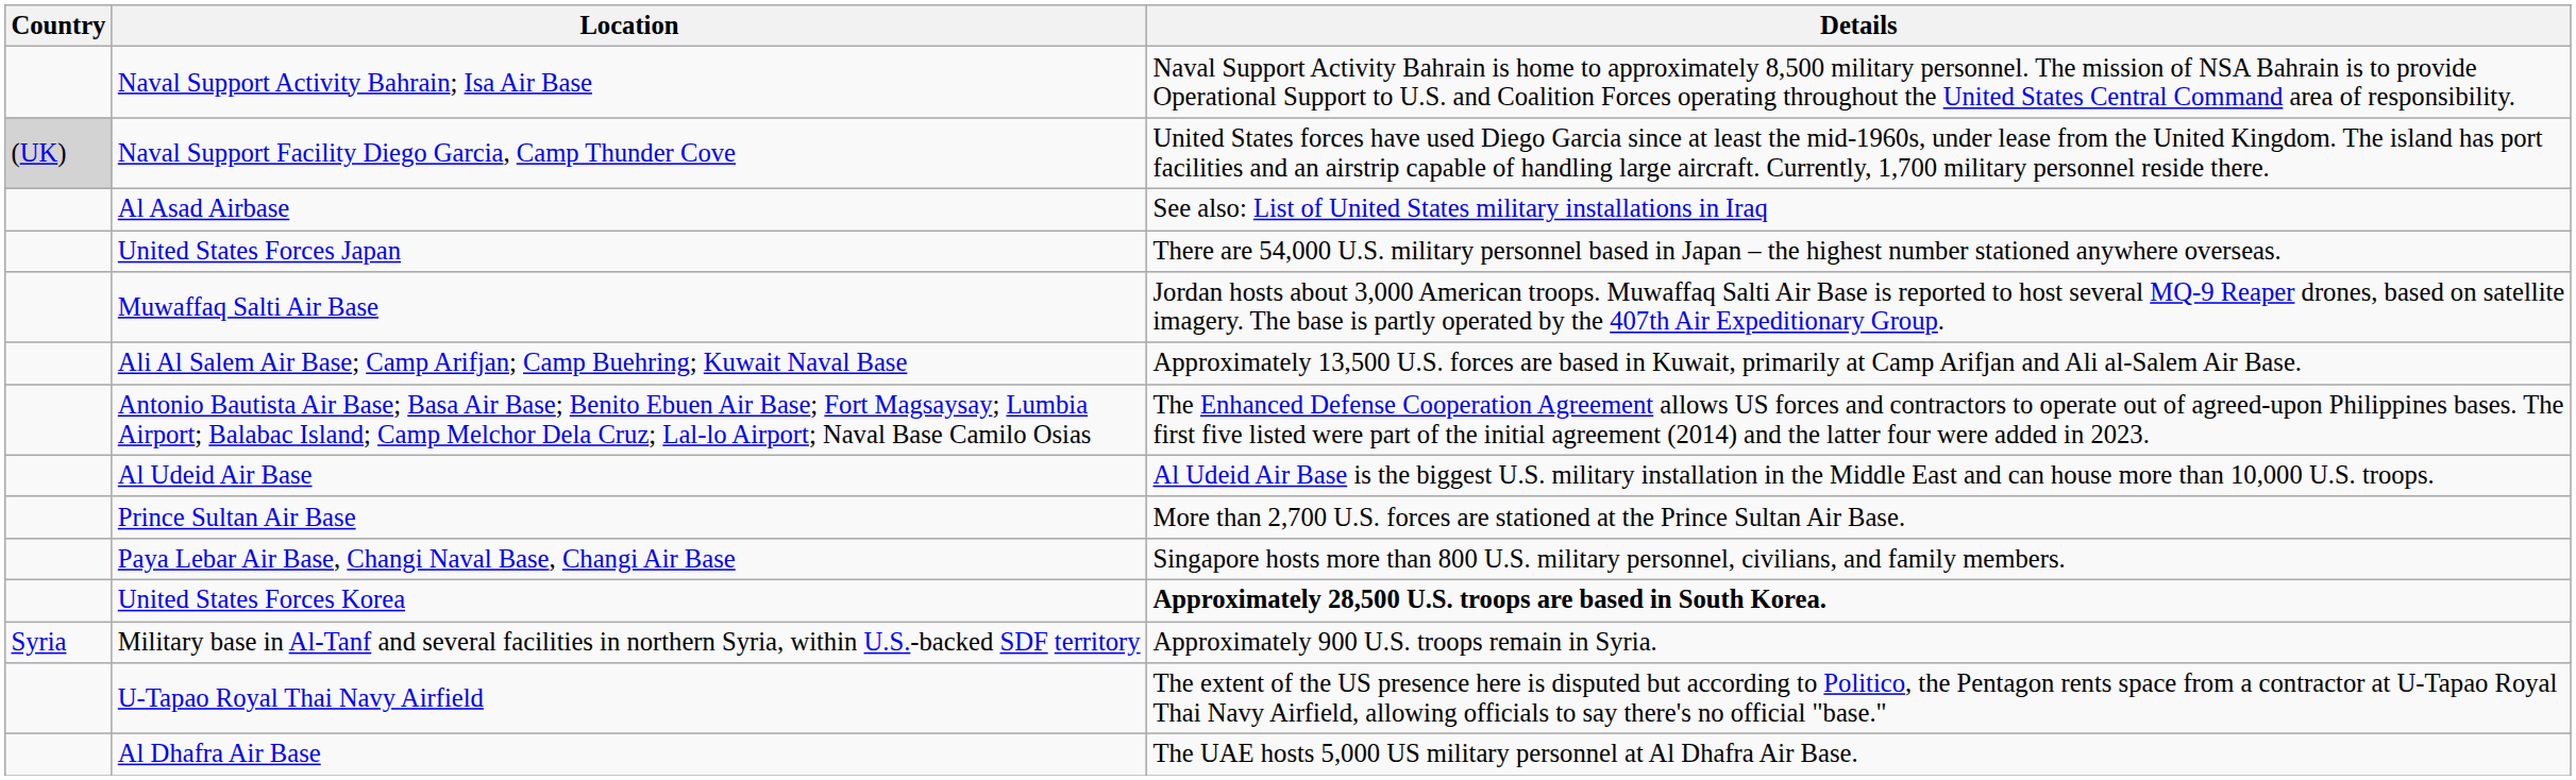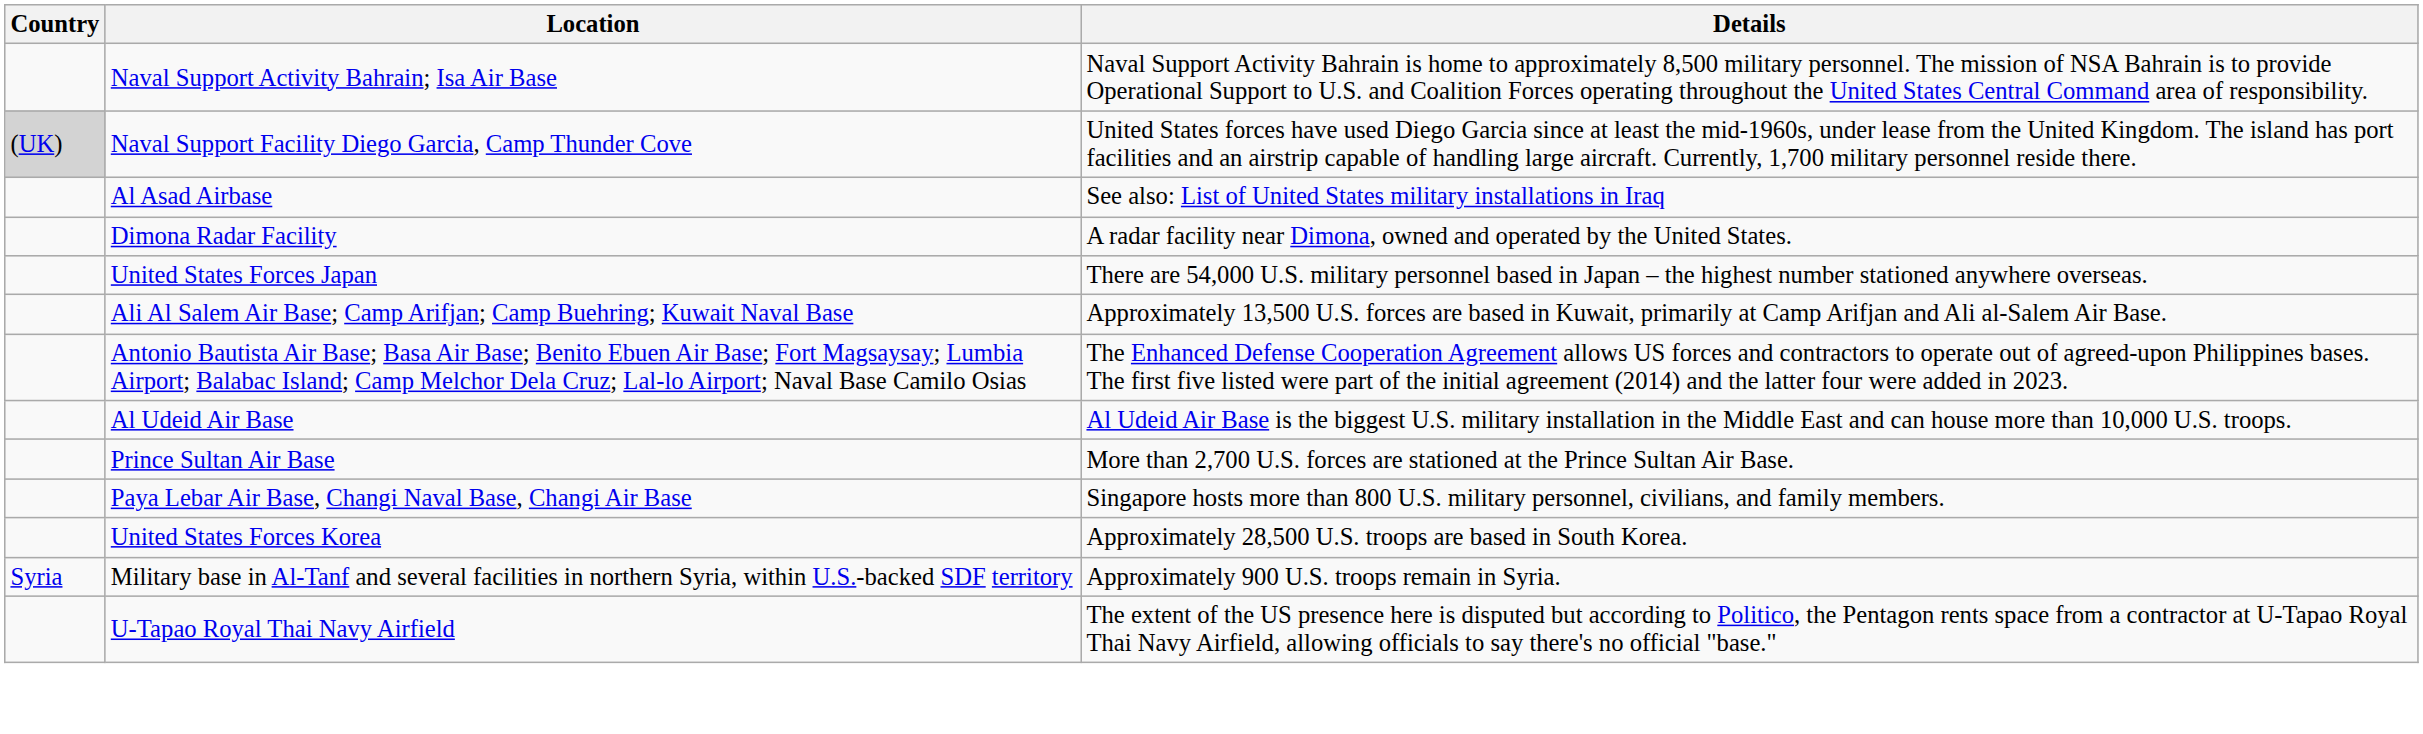 <table class="wikitable sortable">
 <tr>
 <th>Country</th>
 <th>Location</th>
 <th>Details</th>
 </tr>
 <tr>
 <td></td>
 <td><a href='#'>Naval Support Activity Bahrain</a>; <a href='#'>Isa Air Base</a></td>
 <td>Naval Support Activity Bahrain is home to approximately 8,500 military personnel. The mission of NSA Bahrain is to provide Operational Support to U.S. and Coalition Forces operating throughout the <a href='#'>United States Central Command</a> area of responsibility.</td>
 </tr>
 <tr>
 <td style="background: lightgrey;"> (<a href='#'>UK</a>)</td>
 <td><a href='#'>Naval Support Facility Diego Garcia</a>, <a href='#'>Camp Thunder Cove</a></td>
 <td>United States forces have used Diego Garcia since at least the mid-1960s, under lease from the United Kingdom. The island has port facilities and an airstrip capable of handling large aircraft. Currently, 1,700 military personnel reside there.</td>
 </tr>
 <tr>
 <td></td>
 <td><a href='#'>Al Asad Airbase</a></td>
 <td>See also: <a href='#'>List of United States military installations in Iraq</a></td>
 </tr>
 <tr>
 <td></td>
-<td><a href='#'>United States Forces Japan</a></td>
-<td>There are 54,000 U.S. military personnel based in Japan – the highest number stationed anywhere overseas.</td>
+<td><a href='#'>Dimona Radar Facility</a></td>
+<td>A radar facility near <a href='#'>Dimona</a>, owned and operated by the United States.</td>
 </tr>
 <tr>
 <td></td>
-<td><a href='#'>Muwaffaq Salti Air Base</a></td>
-<td>Jordan hosts about 3,000 American troops. Muwaffaq Salti Air Base is reported to host several <a href='#'>MQ-9 Reaper</a> drones, based on satellite imagery. The base is partly operated by the <a href='#'>407th Air Expeditionary Group</a>.</td>
+<td><a href='#'>United States Forces Japan</a></td>
+<td>There are 54,000 U.S. military personnel based in Japan – the highest number stationed anywhere overseas.</td>
 </tr>
 <tr>
 <td></td>
 <td><a href='#'>Ali Al Salem Air Base</a>; <a href='#'>Camp Arifjan</a>; <a href='#'>Camp Buehring</a>; <a href='#'>Kuwait Naval Base</a></td>
 <td>Approximately 13,500 U.S. forces are based in Kuwait, primarily at Camp Arifjan and Ali al-Salem Air Base.</td>
 </tr>
 <tr>
 <td></td>
 <td><a href='#'>Antonio Bautista Air Base</a>; <a href='#'>Basa Air Base</a>; <a href='#'>Benito Ebuen Air Base</a>; <a href='#'>Fort Magsaysay</a>; <a href='#'>Lumbia Airport</a>; <a href='#'>Balabac Island</a>; <a href='#'>Camp Melchor Dela Cruz</a>; <a href='#'>Lal-lo Airport</a>; Naval Base Camilo Osias</td>
 <td>The <a href='#'>Enhanced Defense Cooperation Agreement</a> allows US forces and contractors to operate out of agreed-upon Philippines bases. The first five listed were part of the initial agreement (2014) and the latter four were added in 2023.</td>
 </tr>
 <tr>
 <td></td>
 <td><a href='#'>Al Udeid Air Base</a></td>
 <td><a href='#'>Al Udeid Air Base</a> is the biggest U.S. military installation in the Middle East and can house more than 10,000 U.S. troops.</td>
 </tr>
 <tr>
 <td></td>
 <td><a href='#'>Prince Sultan Air Base</a></td>
 <td>More than 2,700 U.S. forces are stationed at the Prince Sultan Air Base.</td>
 </tr>
 <tr>
 <td></td>
 <td><a href='#'>Paya Lebar Air Base</a>, <a href='#'>Changi Naval Base</a>, <a href='#'>Changi Air Base</a></td>
 <td>Singapore hosts more than 800 U.S. military personnel, civilians, and family members.</td>
 </tr>
 <tr>
 <td></td>
 <td><a href='#'>United States Forces Korea</a></td>
-<td><strong>Approximately 28,500 U.S. troops are based in South Korea.</strong></td>
+<td>Approximately 28,500 U.S. troops are based in South Korea.</td>
 </tr>
 <tr>
 <td> <a href='#'>Syria</a></td>
 <td>Military base in <a href='#'>Al-Tanf</a> and several facilities in northern Syria, within <a href='#'>U.S.</a>-backed <a href='#'>SDF</a> <a href='#'>territory</a></td>
 <td>Approximately 900 U.S. troops remain in Syria.</td>
 </tr>
 <tr>
 <td></td>
 <td><a href='#'>U-Tapao Royal Thai Navy Airfield</a></td>
 <td>The extent of the US presence here is disputed but according to <a href='#'>Politico</a>, the Pentagon rents space from a contractor at U-Tapao Royal Thai Navy Airfield, allowing officials to say there's no official "base."</td>
 </tr>
-<tr>
-<td></td>
-<td><a href='#'>Al Dhafra Air Base</a></td>
-<td>The UAE hosts 5,000 US military personnel at Al Dhafra Air Base.</td>
-</tr>
 </table>
